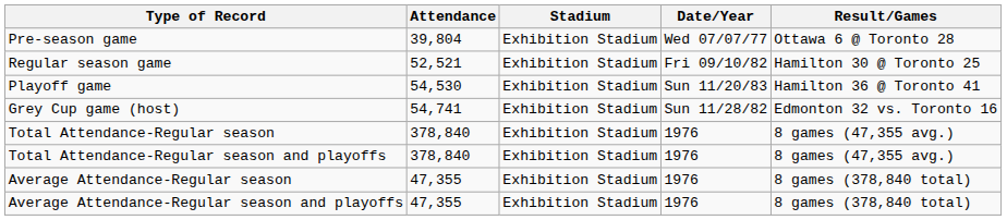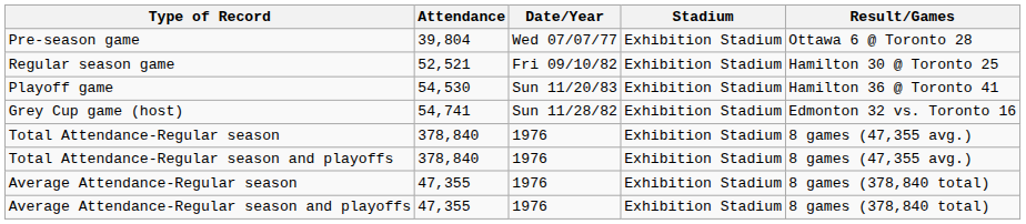 <table class="wikitable">
 <tr>
 <th>Type of Record</th>
 <th>Attendance</th>
+<th>Date/Year</th>
 <th>Stadium</th>
-<th>Date/Year</th>
 <th>Result/Games</th>
 </tr>
 <tr>
 <td>Pre-season game</td>
 <td>39,804</td>
+<td>Wed 07/07/77</td>
 <td>Exhibition Stadium</td>
-<td>Wed 07/07/77</td>
 <td>Ottawa 6 @ Toronto 28</td>
 </tr>
 <tr>
 <td>Regular season game</td>
 <td>52,521</td>
+<td>Fri 09/10/82</td>
 <td>Exhibition Stadium</td>
-<td>Fri 09/10/82</td>
 <td>Hamilton 30 @ Toronto 25</td>
 </tr>
 <tr>
 <td>Playoff game</td>
 <td>54,530</td>
+<td>Sun 11/20/83</td>
 <td>Exhibition Stadium</td>
-<td>Sun 11/20/83</td>
 <td>Hamilton 36 @ Toronto 41</td>
 </tr>
 <tr>
 <td>Grey Cup game (host)</td>
 <td>54,741</td>
+<td>Sun 11/28/82</td>
 <td>Exhibition Stadium</td>
-<td>Sun 11/28/82</td>
 <td>Edmonton 32 vs. Toronto 16</td>
 </tr>
 <tr>
 <td>Total Attendance-Regular season</td>
 <td>378,840</td>
+<td>1976</td>
 <td>Exhibition Stadium</td>
-<td>1976</td>
 <td>8 games (47,355 avg.)</td>
 </tr>
 <tr>
 <td>Total Attendance-Regular season and playoffs</td>
 <td>378,840</td>
+<td>1976</td>
 <td>Exhibition Stadium</td>
-<td>1976</td>
 <td>8 games (47,355 avg.)</td>
 </tr>
 <tr>
 <td>Average Attendance-Regular season</td>
 <td>47,355</td>
+<td>1976</td>
 <td>Exhibition Stadium</td>
-<td>1976</td>
 <td>8 games (378,840 total)</td>
 </tr>
 <tr>
 <td>Average Attendance-Regular season and playoffs</td>
 <td>47,355</td>
+<td>1976</td>
 <td>Exhibition Stadium</td>
-<td>1976</td>
 <td>8 games (378,840 total)</td>
 </tr>
 </table>
